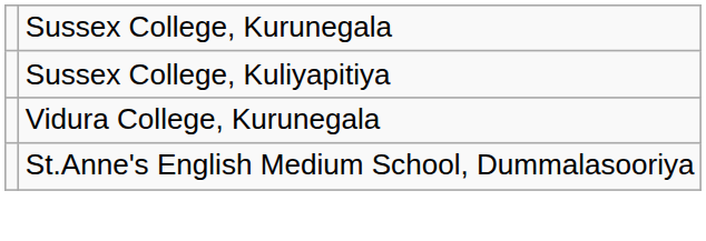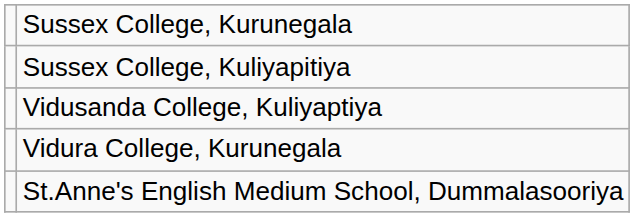 <table class="wikitable">
 <tr>
 <td></td>
 <td>Sussex College, Kurunegala</td>
 </tr>
 <tr>
 <td></td>
 <td>Sussex College, Kuliyapitiya</td>
 </tr>
 <tr>
 <td></td>
+<td>Vidusanda College, Kuliyaptiya</td>
+</tr>
+<tr>
+<td></td>
 <td>Vidura College, Kurunegala</td>
 </tr>
 <tr>
 <td></td>
 <td>St.Anne's English Medium School, Dummalasooriya</td>
 </tr>
 </table>
